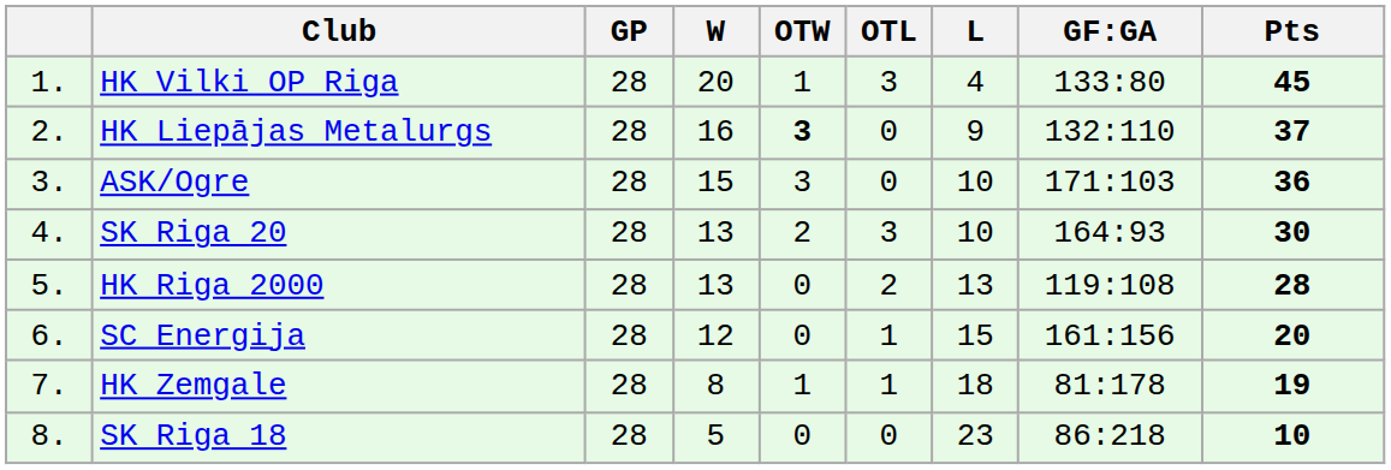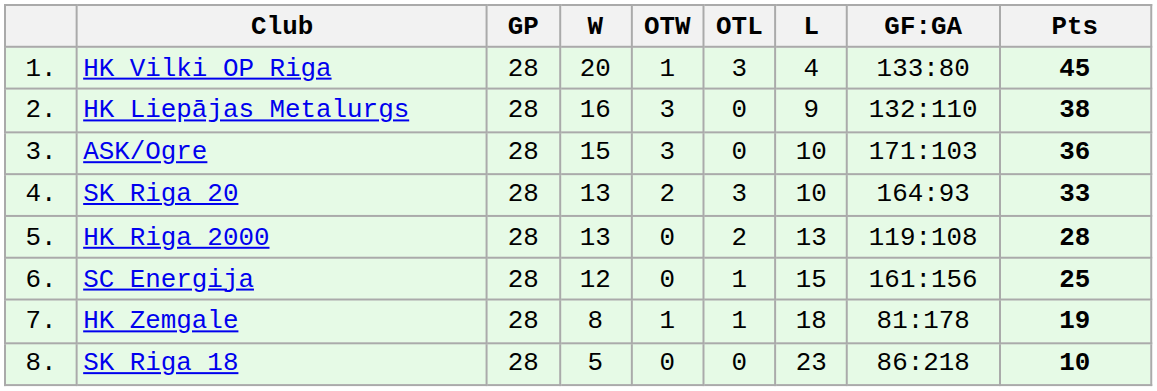 <table class="wikitable">
 <tr>
 <th width="30"></th>
 <th width="200">Club</th>
 <th width="30">GP</th>
 <th width="30">W</th>
 <th width="30">OTW</th>
 <th width="30">OTL</th>
 <th width="30">L</th>
 <th width="70">GF:GA</th>
 <th width="70">Pts</th>
 </tr>
 <tr bgcolor="#e6fae6" align="center">
 <td>1.</td>
 <td align="left"> <a href='#'>HK Vilki OP Riga</a></td>
 <td>28</td>
 <td>20</td>
 <td>1</td>
 <td>3</td>
 <td>4</td>
 <td>133:80</td>
 <td><strong>45</strong></td>
 </tr>
 <tr bgcolor="#e6fae6" align="center">
 <td>2.</td>
 <td align="left"> <a href='#'>HK Liepājas Metalurgs</a></td>
 <td>28</td>
 <td>16</td>
-<td><strong>3</strong></td>
+<td>3</td>
 <td>0</td>
 <td>9</td>
 <td>132:110</td>
-<td><strong>37</strong></td>
+<td><strong>38</strong></td>
 </tr>
 <tr bgcolor="#e6fae6" align="center">
 <td>3.</td>
 <td align="left"> <a href='#'>ASK/Ogre</a></td>
 <td>28</td>
 <td>15</td>
 <td>3</td>
 <td>0</td>
 <td>10</td>
 <td>171:103</td>
 <td><strong>36</strong></td>
 </tr>
 <tr bgcolor="#e6fae6" align="center">
 <td>4.</td>
 <td align="left"> <a href='#'>SK Riga 20</a></td>
 <td>28</td>
 <td>13</td>
 <td>2</td>
 <td>3</td>
 <td>10</td>
 <td>164:93</td>
-<td><strong>30</strong></td>
+<td><strong>33</strong></td>
 </tr>
 <tr bgcolor="#e6fae6" align="center">
 <td>5.</td>
 <td align="left"> <a href='#'>HK Riga 2000</a></td>
 <td>28</td>
 <td>13</td>
 <td>0</td>
 <td>2</td>
 <td>13</td>
 <td>119:108</td>
 <td><strong>28</strong></td>
 </tr>
 <tr bgcolor="#e6fae6" align="center">
 <td>6.</td>
 <td align="left"> <a href='#'>SC Energija</a></td>
 <td>28</td>
 <td>12</td>
 <td>0</td>
 <td>1</td>
 <td>15</td>
 <td>161:156</td>
-<td><strong>20</strong></td>
+<td><strong>25</strong></td>
 </tr>
 <tr bgcolor="#e6fae6" align="center">
 <td>7.</td>
 <td align="left"> <a href='#'>HK Zemgale</a></td>
 <td>28</td>
 <td>8</td>
 <td>1</td>
 <td>1</td>
 <td>18</td>
 <td>81:178</td>
 <td><strong>19</strong></td>
 </tr>
 <tr bgcolor="#e6fae6" align="center">
 <td>8.</td>
 <td align="left"> <a href='#'>SK Riga 18</a></td>
 <td>28</td>
 <td>5</td>
 <td>0</td>
 <td>0</td>
 <td>23</td>
 <td>86:218</td>
 <td><strong>10</strong></td>
 </tr>
 </table>
